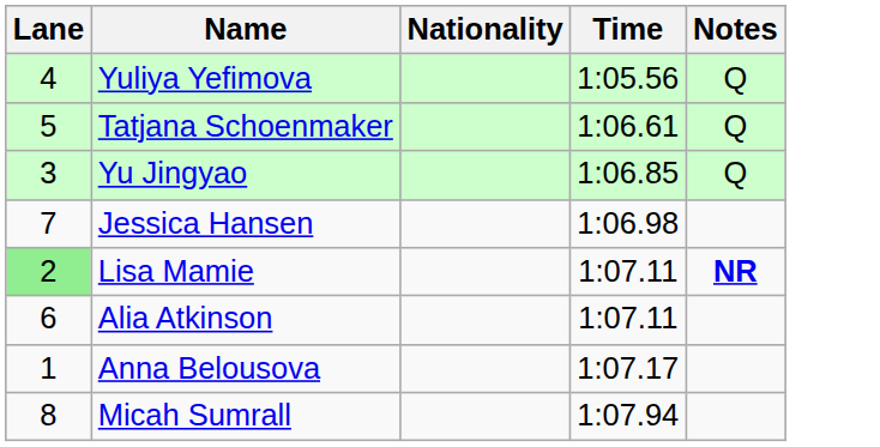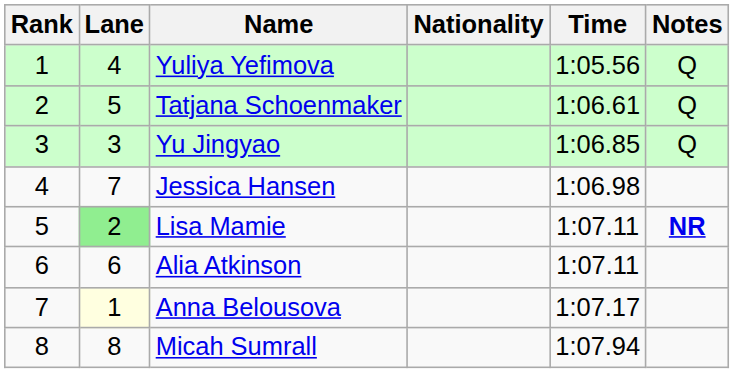 <table class="wikitable sortable" style="text-align:center">
 <tr>
+<th>Rank</th>
 <th>Lane</th>
 <th>Name</th>
 <th>Nationality</th>
 <th>Time</th>
 <th>Notes</th>
 </tr>
 <tr bgcolor=ccffcc>
+<td>1</td>
 <td>4</td>
 <td align=left><a href='#'>Yuliya Yefimova</a></td>
 <td align=left></td>
 <td>1:05.56</td>
 <td>Q</td>
 </tr>
 <tr bgcolor=ccffcc>
+<td>2</td>
 <td>5</td>
 <td align=left><a href='#'>Tatjana Schoenmaker</a></td>
 <td align=left></td>
 <td>1:06.61</td>
 <td>Q</td>
 </tr>
 <tr bgcolor=ccffcc>
 <td>3</td>
+<td>3</td>
 <td align=left><a href='#'>Yu Jingyao</a></td>
 <td align=left></td>
 <td>1:06.85</td>
 <td>Q</td>
 </tr>
 <tr>
+<td>4</td>
 <td>7</td>
 <td align=left><a href='#'>Jessica Hansen</a></td>
 <td align=left></td>
 <td>1:06.98</td>
 <td></td>
 </tr>
 <tr>
+<td>5</td>
 <td style="background: lightgreen;">2</td>
 <td align=left><a href='#'>Lisa Mamie</a></td>
 <td align=left></td>
 <td>1:07.11</td>
 <td><strong><a href='#'>NR</a></strong></td>
 </tr>
 <tr>
 <td>6</td>
+<td>6</td>
 <td align=left><a href='#'>Alia Atkinson</a></td>
 <td align=left></td>
 <td>1:07.11</td>
 <td></td>
 </tr>
 <tr>
-<td>1</td>
+<td>7</td>
+<td style="background: lightyellow;">1</td>
 <td align=left><a href='#'>Anna Belousova</a></td>
 <td align=left></td>
 <td>1:07.17</td>
 <td></td>
 </tr>
 <tr>
 <td>8</td>
+<td>8</td>
 <td align=left><a href='#'>Micah Sumrall</a></td>
 <td align=left></td>
 <td>1:07.94</td>
 <td></td>
 </tr>
 </table>
